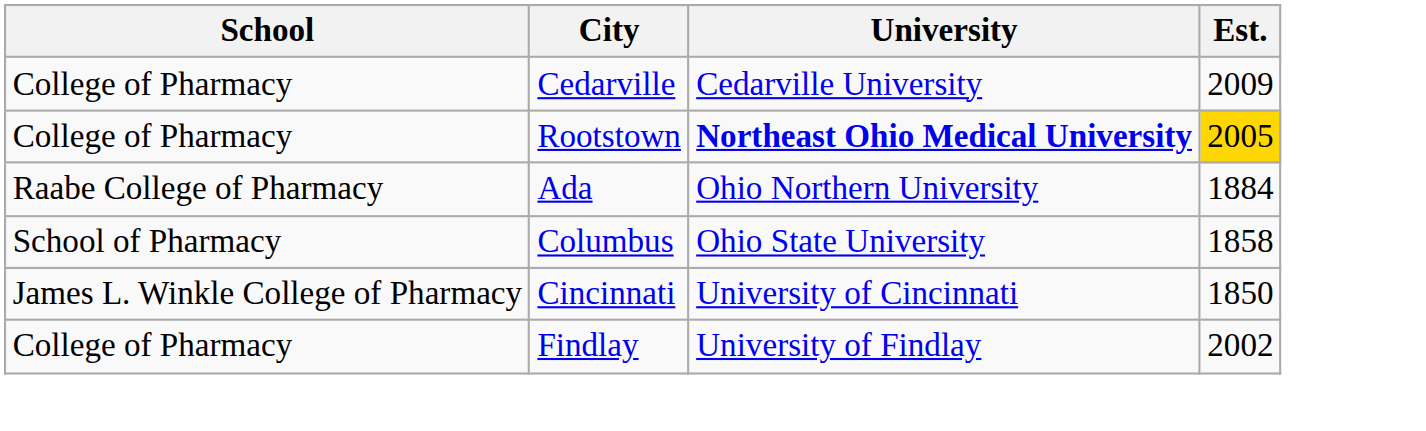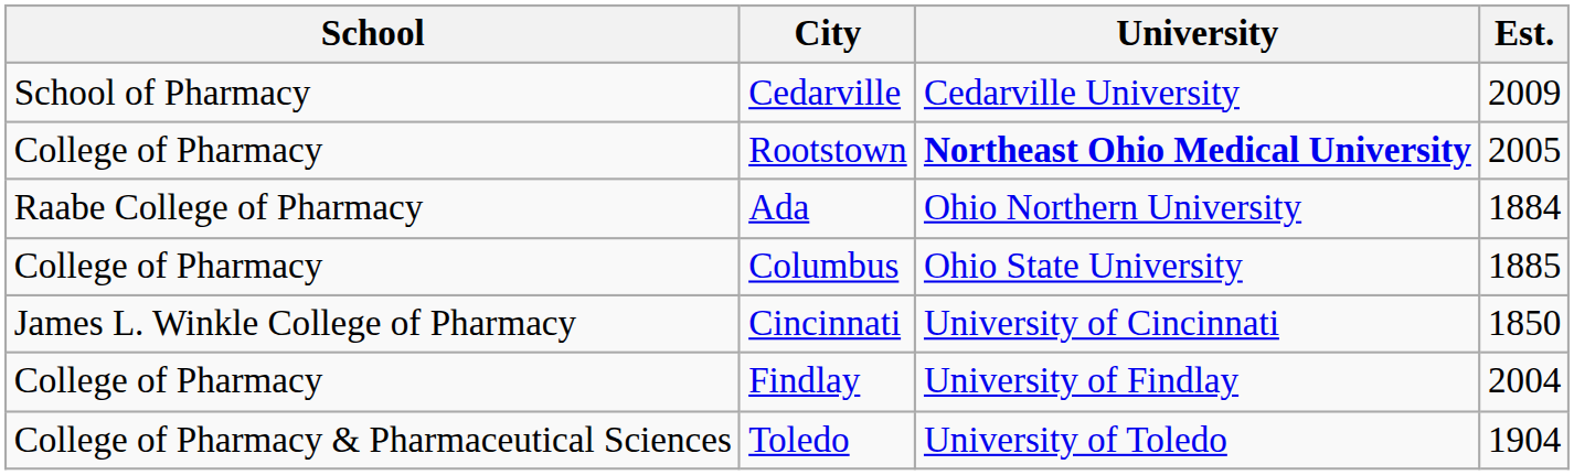 <table class="wikitable sortable">
 <tr>
 <th scope="col">School</th>
 <th scope="col">City</th>
 <th scope="col">University</th>
 <th scope="col">Est.</th>
 </tr>
 <tr>
-<td>College of Pharmacy</td>
+<td>School of Pharmacy</td>
 <td><a href='#'>Cedarville</a></td>
 <td><a href='#'>Cedarville University</a></td>
 <td>2009</td>
 </tr>
 <tr>
 <td>College of Pharmacy</td>
 <td><a href='#'>Rootstown</a></td>
 <td><strong><a href='#'>Northeast Ohio Medical University</a></strong></td>
-<td style="background: gold;">2005</td>
+<td>2005</td>
 </tr>
 <tr>
 <td>Raabe College of Pharmacy</td>
 <td><a href='#'>Ada</a></td>
 <td><a href='#'>Ohio Northern University</a></td>
 <td>1884</td>
 </tr>
 <tr>
-<td>School of Pharmacy</td>
+<td>College of Pharmacy</td>
 <td><a href='#'>Columbus</a></td>
 <td><a href='#'>Ohio State University</a></td>
-<td>1858</td>
+<td>1885</td>
 </tr>
 <tr>
 <td>James L. Winkle College of Pharmacy</td>
 <td><a href='#'>Cincinnati</a></td>
 <td><a href='#'>University of Cincinnati</a></td>
 <td>1850</td>
 </tr>
 <tr>
 <td>College of Pharmacy</td>
 <td><a href='#'>Findlay</a></td>
 <td><a href='#'>University of Findlay</a></td>
-<td>2002</td>
+<td>2004</td>
+</tr>
+<tr>
+<td>College of Pharmacy & Pharmaceutical Sciences</td>
+<td><a href='#'>Toledo</a></td>
+<td><a href='#'>University of Toledo</a></td>
+<td>1904</td>
 </tr>
 </table>
